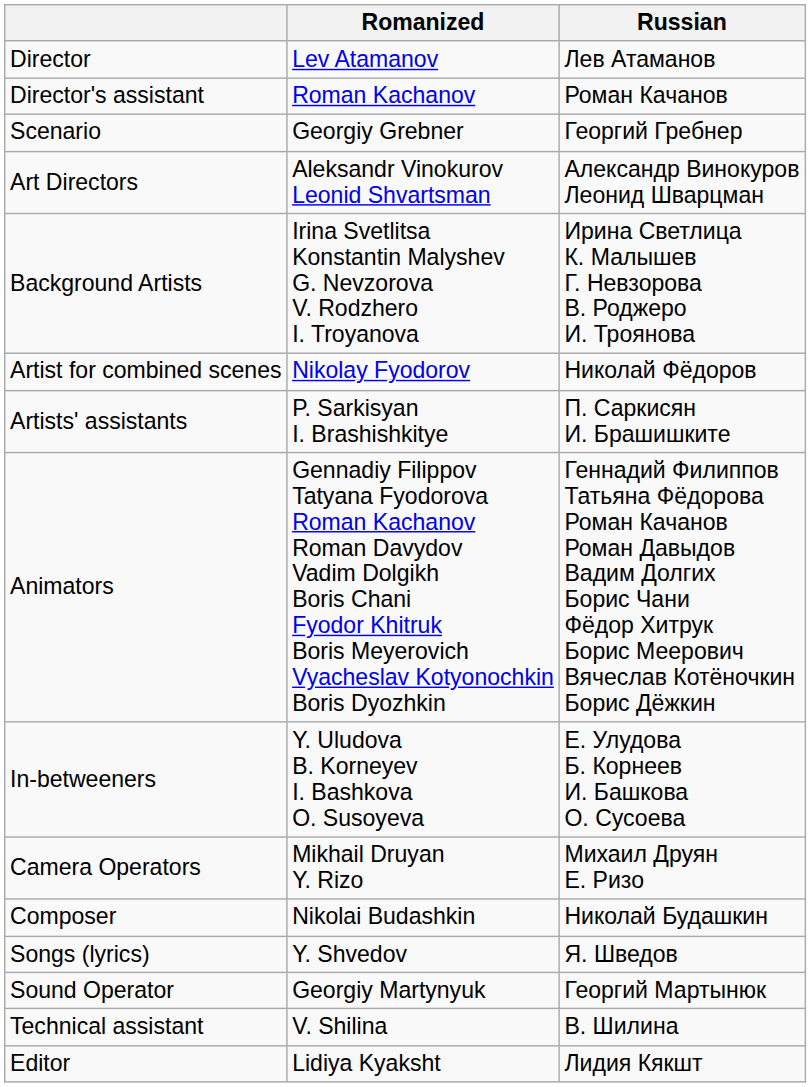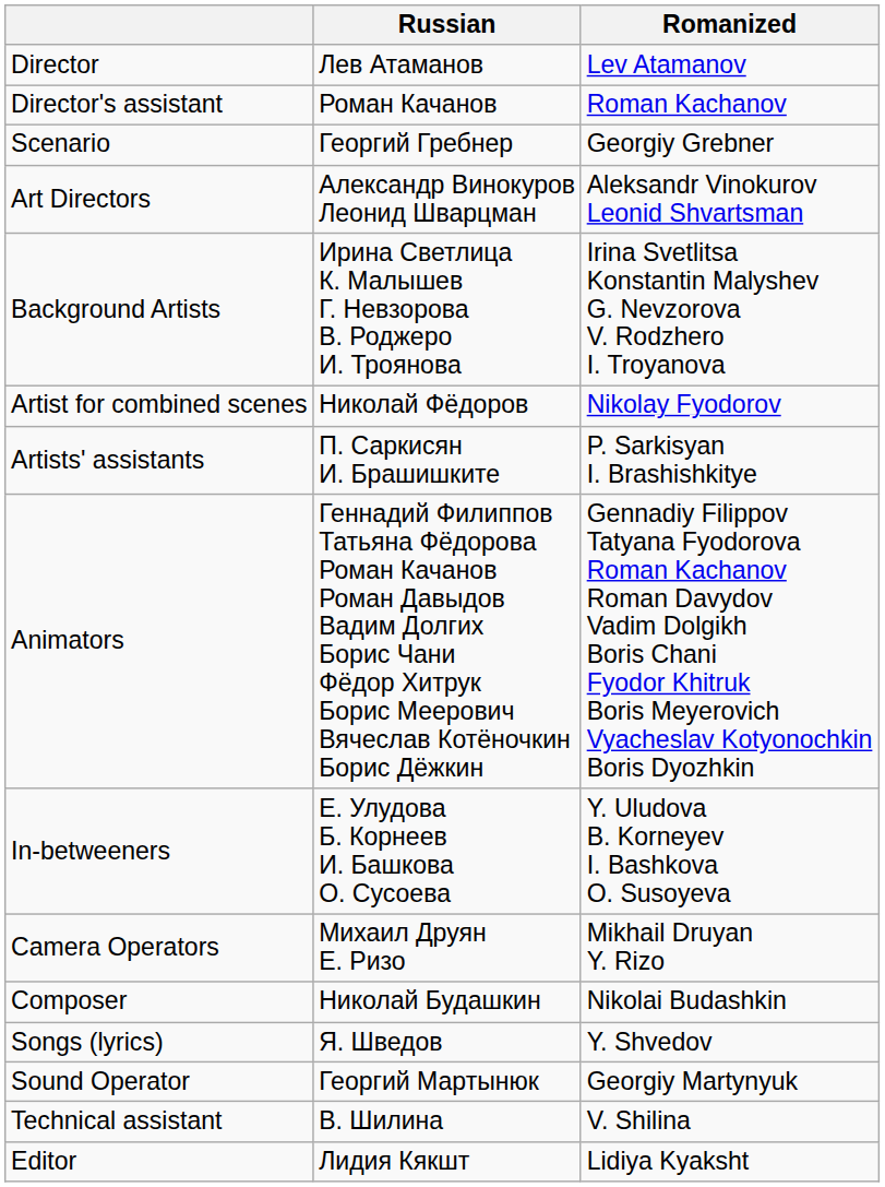 <table class="wikitable">
 <tr>
 <th></th>
+<th>Russian</th>
 <th>Romanized</th>
-<th>Russian</th>
 </tr>
 <tr>
 <td>Director</td>
+<td>Лев Атаманов</td>
 <td><a href='#'>Lev Atamanov</a></td>
-<td>Лев Атаманов</td>
 </tr>
 <tr>
 <td>Director's assistant</td>
+<td>Роман Качанов</td>
 <td><a href='#'>Roman Kachanov</a></td>
-<td>Роман Качанов</td>
 </tr>
 <tr>
 <td>Scenario</td>
+<td>Георгий Гребнер</td>
 <td>Georgiy Grebner</td>
-<td>Георгий Гребнер</td>
 </tr>
 <tr>
 <td>Art Directors</td>
+<td>Александр Винокуров<br>Леонид Шварцман</td>
 <td>Aleksandr Vinokurov<br><a href='#'>Leonid Shvartsman</a></td>
-<td>Александр Винокуров<br>Леонид Шварцман</td>
 </tr>
 <tr>
 <td>Background Artists</td>
+<td>Ирина Светлица<br>К. Малышев<br>Г. Невзорова<br>В. Роджеро<br>И. Троянова</td>
 <td>Irina Svetlitsa<br>Konstantin Malyshev<br>G. Nevzorova<br>V. Rodzhero<br>I. Troyanova</td>
-<td>Ирина Светлица<br>К. Малышев<br>Г. Невзорова<br>В. Роджеро<br>И. Троянова</td>
 </tr>
 <tr>
 <td>Artist for combined scenes</td>
+<td>Николай Фёдоров</td>
 <td><a href='#'>Nikolay Fyodorov</a></td>
-<td>Николай Фёдоров</td>
 </tr>
 <tr>
 <td>Artists' assistants</td>
+<td>П. Саркисян<br>И. Брашишките</td>
 <td>P. Sarkisyan<br>I. Brashishkitye</td>
-<td>П. Саркисян<br>И. Брашишките</td>
 </tr>
 <tr>
 <td>Animators</td>
+<td>Геннадий Филиппов<br>Татьяна Фёдорова<br>Роман Качанов<br>Роман Давыдов<br>Вадим Долгих<br>Борис Чани<br>Фёдор Хитрук<br>Борис Меерович<br>Вячеслав Котёночкин<br>Борис Дёжкин</td>
 <td>Gennadiy Filippov<br>Tatyana Fyodorova<br><a href='#'>Roman Kachanov</a><br>Roman Davydov<br>Vadim Dolgikh<br>Boris Chani<br><a href='#'>Fyodor Khitruk</a><br>Boris Meyerovich<br><a href='#'>Vyacheslav Kotyonochkin</a><br>Boris Dyozhkin</td>
-<td>Геннадий Филиппов<br>Татьяна Фёдорова<br>Роман Качанов<br>Роман Давыдов<br>Вадим Долгих<br>Борис Чани<br>Фёдор Хитрук<br>Борис Меерович<br>Вячеслав Котёночкин<br>Борис Дёжкин</td>
 </tr>
 <tr>
 <td>In-betweeners</td>
+<td>Е. Улудова<br>Б. Корнеев<br>И. Башкова<br>O. Сусоева</td>
 <td>Y. Uludova<br>B. Korneyev<br>I. Bashkova<br>O. Susoyeva</td>
-<td>Е. Улудова<br>Б. Корнеев<br>И. Башкова<br>O. Сусоева</td>
 </tr>
 <tr>
 <td>Camera Operators</td>
+<td>Михаил Друян<br>E. Ризо</td>
 <td>Mikhail Druyan<br>Y. Rizo</td>
-<td>Михаил Друян<br>E. Ризо</td>
 </tr>
 <tr>
 <td>Composer</td>
+<td>Николай Будашкин</td>
 <td>Nikolai Budashkin</td>
-<td>Николай Будашкин</td>
 </tr>
 <tr>
 <td>Songs (lyrics)</td>
+<td>Я. Шведов</td>
 <td>Y. Shvedov</td>
-<td>Я. Шведов</td>
 </tr>
 <tr>
 <td>Sound Operator</td>
+<td>Георгий Мартынюк</td>
 <td>Georgiy Martynyuk</td>
-<td>Георгий Мартынюк</td>
 </tr>
 <tr>
 <td>Technical assistant</td>
+<td>В. Шилина</td>
 <td>V. Shilina</td>
-<td>В. Шилина</td>
 </tr>
 <tr>
 <td>Editor</td>
+<td>Лидия Кякшт</td>
 <td>Lidiya Kyaksht</td>
-<td>Лидия Кякшт</td>
 </tr>
 </table>
